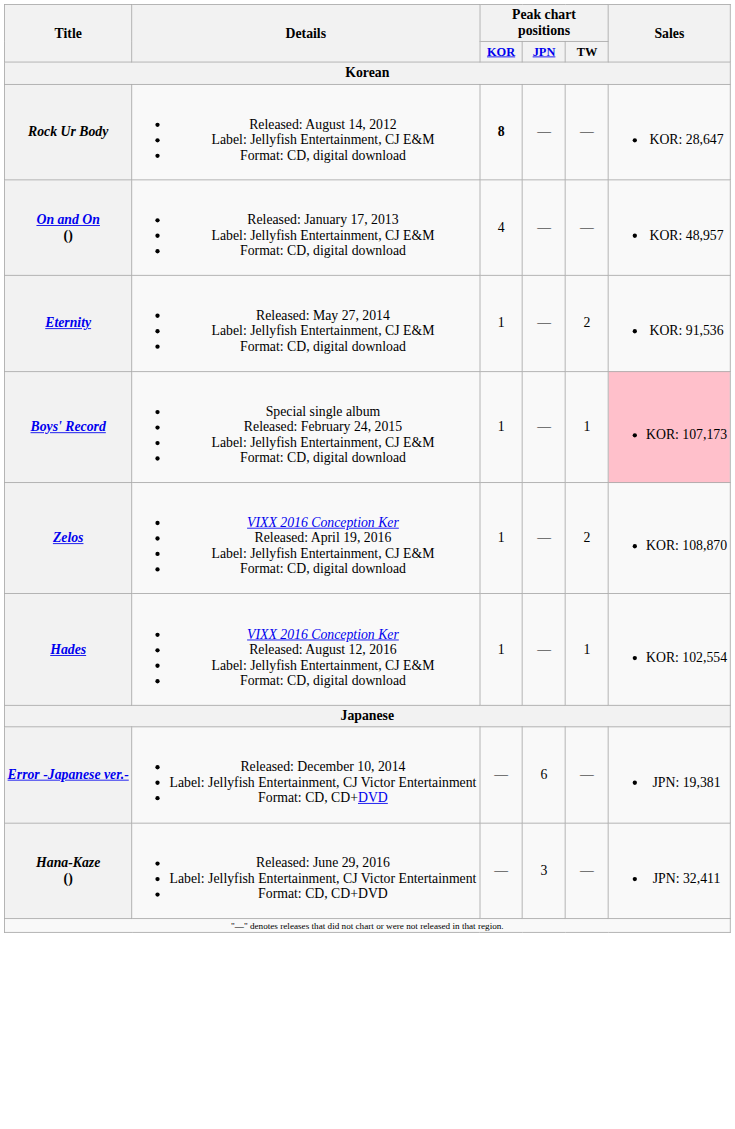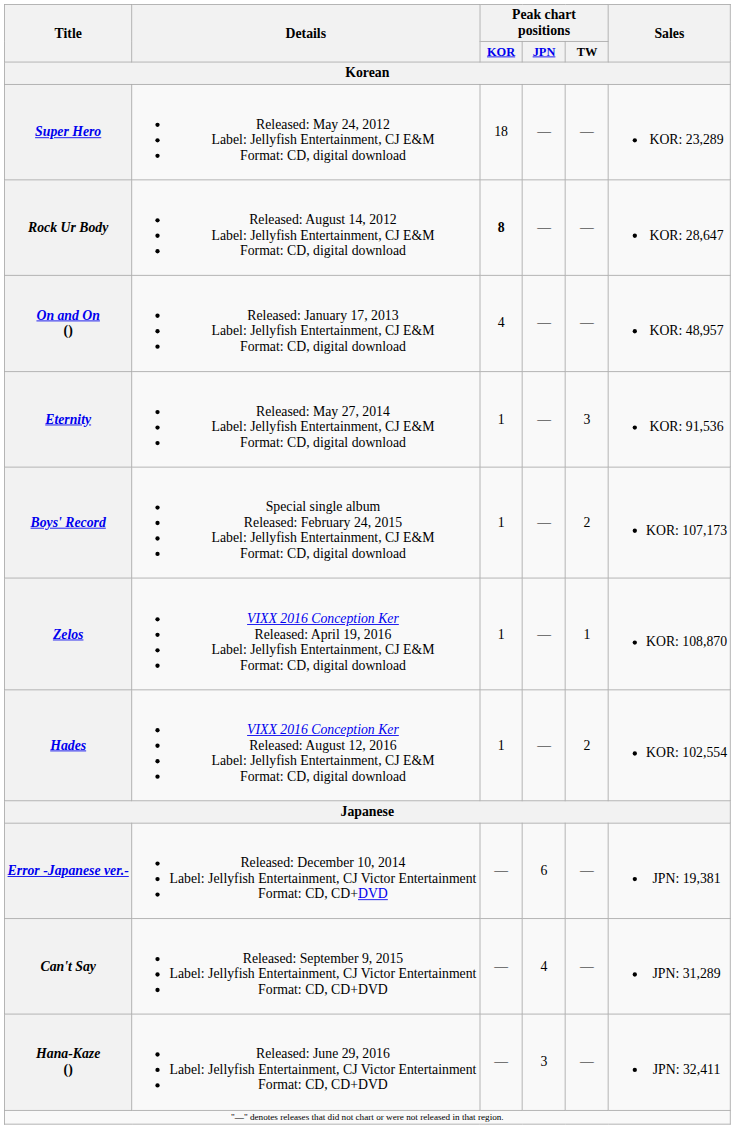 <table class="wikitable plainrowheaders" style="text-align:center;">
 <tr>
 <th scope="col" rowspan="2">Title</th>
 <th scope="col" rowspan="2">Details</th>
 <th scope="col" colspan="3">Peak chart<br>positions</th>
 <th scope="col" rowspan="2">Sales</th>
 </tr>
 <tr>
 <th scope="col" style="width:3em;font-size:90%"><a href='#'>KOR</a><br></th>
 <th scope="col" style="width:3em;font-size:90%"><a href='#'>JPN</a><br></th>
 <th scope="col" style="width:3em;font-size:90%;">TW<br></th>
 </tr>
 <tr>
 <th colspan="6">Korean</th>
+</tr>
+<tr>
+<th scope="row"><em><a href='#'>Super Hero</a></em></th>
+<td><br><ul><li>Released: May 24, 2012</li><li>Label: Jellyfish Entertainment, CJ E&M</li><li>Format: CD, digital download</li></ul></td>
+<td>18</td>
+<td>—</td>
+<td>—</td>
+<td><br><ul><li>KOR: 23,289</li></ul></td>
 </tr>
 <tr>
 <th scope="row"><em>Rock Ur Body</em></th>
 <td><br><ul><li>Released: August 14, 2012</li><li>Label: Jellyfish Entertainment, CJ E&M</li><li>Format: CD, digital download</li></ul></td>
 <td><strong>8</strong></td>
 <td>—</td>
 <td>—</td>
 <td><br><ul><li>KOR: 28,647</li></ul></td>
 </tr>
 <tr>
 <th scope="row"><em><a href='#'>On and On</a></em><br>()</th>
 <td><br><ul><li>Released: January 17, 2013</li><li>Label: Jellyfish Entertainment, CJ E&M</li><li>Format: CD, digital download</li></ul></td>
 <td>4</td>
 <td>—</td>
 <td>—</td>
 <td><br><ul><li>KOR: 48,957</li></ul></td>
 </tr>
 <tr>
 <th scope="row"><em><a href='#'>Eternity</a></em></th>
 <td><br><ul><li>Released: May 27, 2014</li><li>Label: Jellyfish Entertainment, CJ E&M</li><li>Format: CD, digital download</li></ul></td>
 <td>1</td>
 <td>—</td>
-<td>2</td>
+<td>3</td>
 <td><br><ul><li>KOR: 91,536</li></ul></td>
 </tr>
 <tr>
 <th scope="row"><em><a href='#'>Boys' Record</a></em></th>
 <td><br><ul><li>Special single album</li><li>Released: February 24, 2015</li><li>Label: Jellyfish Entertainment, CJ E&M</li><li>Format: CD, digital download</li></ul></td>
 <td>1</td>
 <td>—</td>
-<td>1</td>
-<td style="background: pink;"><br><ul><li>KOR: 107,173</li></ul></td>
+<td>2</td>
+<td><br><ul><li>KOR: 107,173</li></ul></td>
 </tr>
 <tr>
 <th scope="row"><em><a href='#'>Zelos</a></em></th>
 <td><br><ul><li><em><a href='#'>VIXX 2016 Conception Ker</a></em></li><li>Released: April 19, 2016</li><li>Label: Jellyfish Entertainment, CJ E&M</li><li>Format: CD, digital download</li></ul></td>
 <td>1</td>
 <td>—</td>
-<td>2</td>
+<td>1</td>
 <td><br><ul><li>KOR: 108,870</li></ul></td>
 </tr>
 <tr>
 <th scope="row"><em><a href='#'>Hades</a></em></th>
 <td><br><ul><li><em><a href='#'>VIXX 2016 Conception Ker</a></em></li><li>Released: August 12, 2016</li><li>Label: Jellyfish Entertainment, CJ E&M</li><li>Format: CD, digital download</li></ul></td>
 <td>1</td>
 <td>—</td>
-<td>1</td>
+<td>2</td>
 <td><br><ul><li>KOR: 102,554</li></ul></td>
 </tr>
 <tr>
 <th colspan="6">Japanese</th>
 </tr>
 <tr>
 <th scope="row"><em><a href='#'>Error -Japanese ver.-</a></em></th>
 <td><br><ul><li>Released: December 10, 2014</li><li>Label: Jellyfish Entertainment, CJ Victor Entertainment</li><li>Format: CD, CD+<a href='#'>DVD</a></li></ul></td>
 <td>—</td>
 <td>6</td>
 <td>—</td>
 <td><br><ul><li>JPN: 19,381</li></ul></td>
 </tr>
 <tr>
+<th scope="row"><em>Can't Say</em></th>
+<td><br><ul><li>Released: September 9, 2015</li><li>Label: Jellyfish Entertainment, CJ Victor Entertainment</li><li>Format: CD, CD+DVD</li></ul></td>
+<td>—</td>
+<td>4</td>
+<td>—</td>
+<td><br><ul><li>JPN: 31,289</li></ul></td>
+</tr>
+<tr>
 <th scope="row"><em>Hana-Kaze</em><br>()</th>
 <td><br><ul><li>Released: June 29, 2016</li><li>Label: Jellyfish Entertainment, CJ Victor Entertainment</li><li>Format: CD, CD+DVD</li></ul></td>
 <td>—</td>
 <td>3</td>
 <td>—</td>
 <td><br><ul><li>JPN: 32,411</li></ul></td>
 </tr>
 <tr>
 <td colspan="6" style="font-size:8pt;">"—" denotes releases that did not chart or were not released in that region.</td>
 </tr>
 </table>
